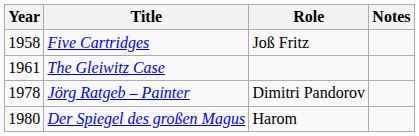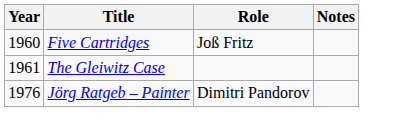 <table class="wikitable sortable">
 <tr>
 <th>Year</th>
 <th>Title</th>
 <th>Role</th>
 <th class="unsortable">Notes</th>
 </tr>
 <tr>
-<td>1958</td>
+<td>1960</td>
 <td><em><a href='#'>Five Cartridges</a></em></td>
 <td>Joß Fritz</td>
 <td></td>
 </tr>
 <tr>
 <td>1961</td>
 <td><em><a href='#'>The Gleiwitz Case</a></em></td>
 <td></td>
 <td></td>
 </tr>
 <tr>
-<td>1978</td>
+<td>1976</td>
 <td><em><a href='#'>Jörg Ratgeb – Painter</a></em></td>
 <td>Dimitri Pandorov</td>
 <td></td>
 </tr>
-<tr>
-<td>1980</td>
-<td><em><a href='#'>Der Spiegel des großen Magus</a></em></td>
-<td>Harom</td>
-<td></td>
-</tr>
 </table>
